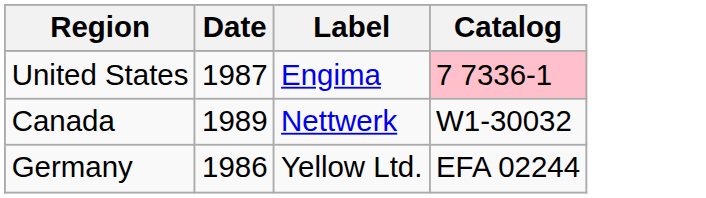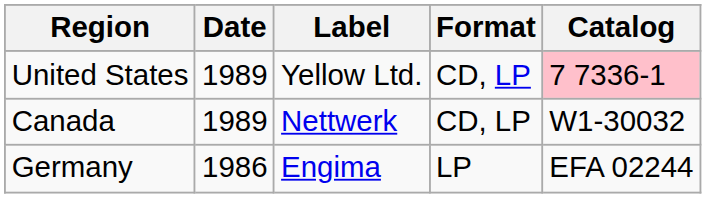 <table class="wikitable">
 <tr>
 <th>Region</th>
 <th>Date</th>
 <th>Label</th>
+<th>Format</th>
 <th>Catalog</th>
 </tr>
 <tr>
 <td>United States</td>
-<td>1987</td>
-<td><a href='#'>Engima</a></td>
+<td>1989</td>
+<td>Yellow Ltd.</td>
+<td>CD, <a href='#'>LP</a></td>
 <td style="background: pink;">7 7336-1</td>
 </tr>
 <tr>
 <td>Canada</td>
 <td>1989</td>
 <td><a href='#'>Nettwerk</a></td>
+<td>CD, LP</td>
 <td>W1-30032</td>
 </tr>
 <tr>
 <td>Germany</td>
 <td>1986</td>
-<td>Yellow Ltd.</td>
+<td><a href='#'>Engima</a></td>
+<td>LP</td>
 <td>EFA 02244</td>
 </tr>
 </table>
